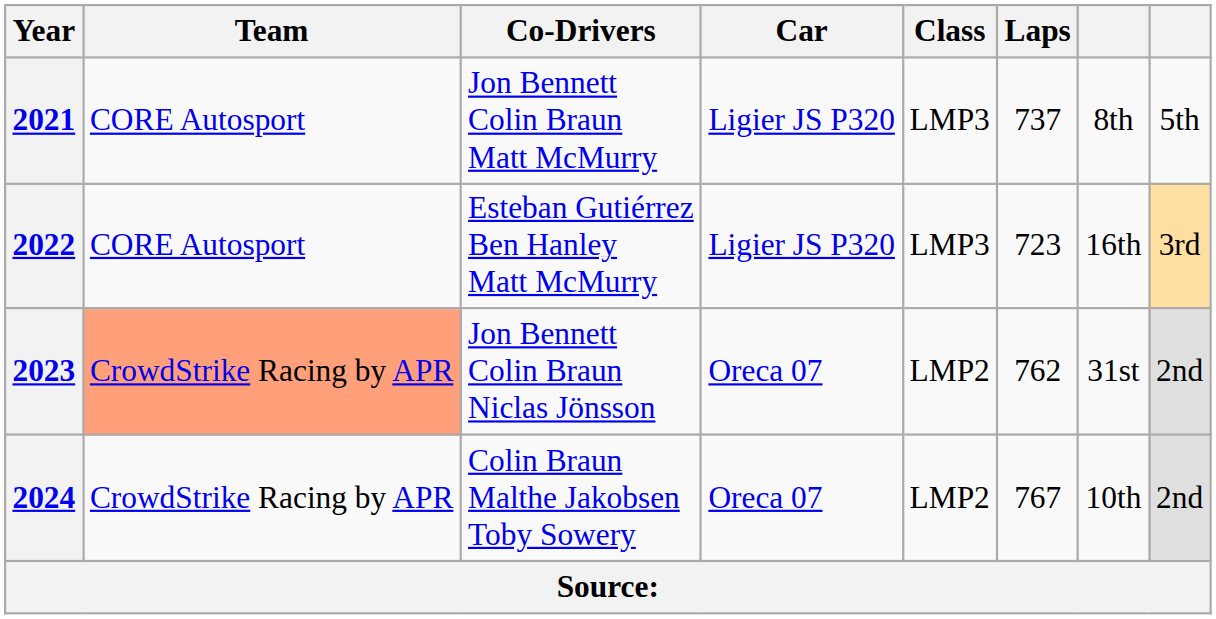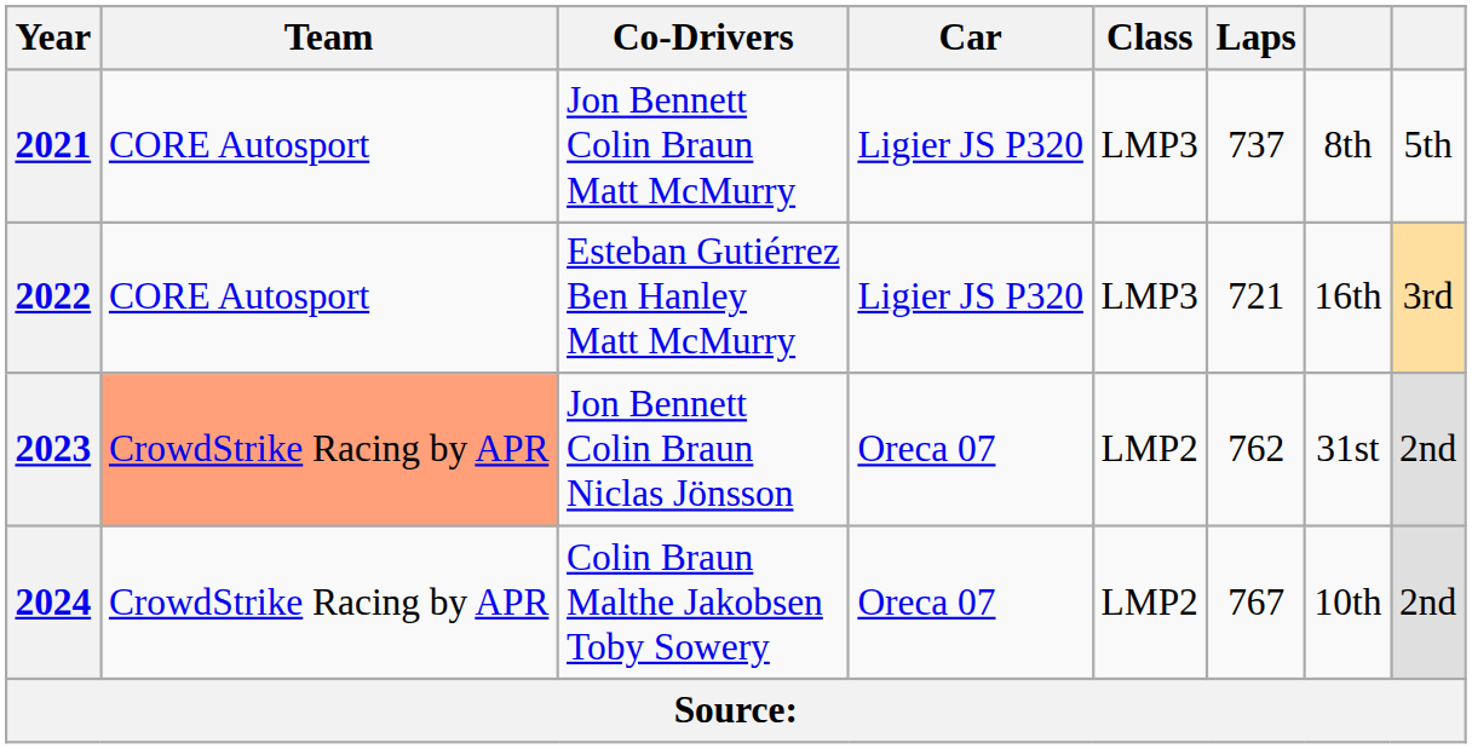 <table class="wikitable" style="text-align:center; font-size:90%">
 <tr>
 <th>Year</th>
 <th>Team</th>
 <th>Co-Drivers</th>
 <th>Car</th>
 <th>Class</th>
 <th>Laps</th>
 <th></th>
 <th></th>
 </tr>
 <tr>
 <th><a href='#'>2021</a></th>
 <td align="left"> <a href='#'>CORE Autosport</a></td>
 <td align="left"> <a href='#'>Jon Bennett</a><br> <a href='#'>Colin Braun</a><br> <a href='#'>Matt McMurry</a></td>
 <td align="left"><a href='#'>Ligier JS P320</a></td>
 <td>LMP3</td>
 <td>737</td>
 <td>8th</td>
 <td>5th</td>
 </tr>
 <tr>
 <th><a href='#'>2022</a></th>
 <td align="left"> <a href='#'>CORE Autosport</a></td>
 <td align="left"> <a href='#'>Esteban Gutiérrez</a><br> <a href='#'>Ben Hanley</a><br> <a href='#'>Matt McMurry</a></td>
 <td align="left"><a href='#'>Ligier JS P320</a></td>
 <td>LMP3</td>
-<td>723</td>
+<td>721</td>
 <td>16th</td>
 <td style="background:#FFDF9F;">3rd</td>
 </tr>
 <tr>
 <th><a href='#'>2023</a></th>
 <td align="left" style="background: lightsalmon;"> <a href='#'>CrowdStrike</a> Racing by <a href='#'>APR</a></td>
 <td align="left"> <a href='#'>Jon Bennett</a><br> <a href='#'>Colin Braun</a><br> <a href='#'>Niclas Jönsson</a></td>
 <td align="left"><a href='#'>Oreca 07</a></td>
 <td>LMP2</td>
 <td>762</td>
 <td>31st</td>
 <td style="background:#dfdfdf;">2nd</td>
 </tr>
 <tr>
 <th><a href='#'>2024</a></th>
 <td align="left"> <a href='#'>CrowdStrike</a> Racing by <a href='#'>APR</a></td>
 <td align="left"> <a href='#'>Colin Braun</a><br> <a href='#'>Malthe Jakobsen</a><br> <a href='#'>Toby Sowery</a></td>
 <td align="left"><a href='#'>Oreca 07</a></td>
 <td>LMP2</td>
 <td>767</td>
 <td>10th</td>
 <td style="background:#dfdfdf;">2nd</td>
 </tr>
 <tr>
 <th colspan="8">Source:</th>
 </tr>
 </table>
